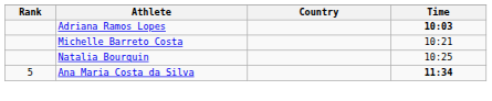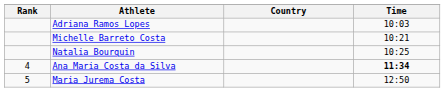 <table class="wikitable sortable" style=" text-align:center; font-size:95%;" width="50%">
 <tr>
 </tr>
 <tr>
 <th width=5%>Rank</th>
 <th width=20%>Athlete</th>
 <th width=15%>Country</th>
 <th width=10%>Time</th>
 </tr>
 <tr>
 <td align=center></td>
 <td align=left><a href='#'>Adriana Ramos Lopes</a></td>
 <td align=left></td>
-<td><strong>10:03</strong></td>
+<td>10:03</td>
 </tr>
 <tr>
 <td align=center></td>
 <td align=left><a href='#'>Michelle Barreto Costa</a></td>
 <td align=left></td>
 <td>10:21</td>
 </tr>
 <tr>
 <td align=center></td>
 <td align=left><a href='#'>Natalia Bourquin</a></td>
 <td align=left></td>
 <td>10:25</td>
 </tr>
 <tr>
-<td align=center>5</td>
+<td align=center>4</td>
 <td align=left><a href='#'>Ana Maria Costa da Silva</a></td>
 <td align=left></td>
 <td><strong>11:34</strong></td>
 </tr>
+<tr>
+<td align=center>5</td>
+<td align=left><a href='#'>Maria Jurema Costa</a></td>
+<td align=left></td>
+<td>12:50</td>
+</tr>
 </table>
